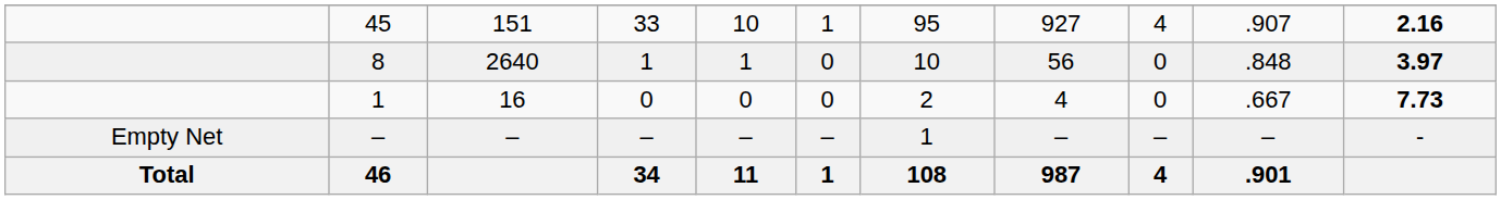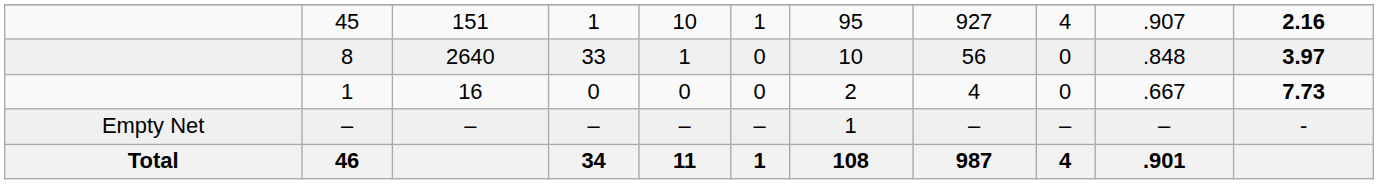 <table class="wikitable sortable" width ="1000">
 <tr align="center">
 </tr>
 <tr align="center" bgcolor="">
 <td></td>
 <td>45</td>
 <td>151</td>
-<td>33</td>
+<td>1</td>
 <td>10</td>
 <td>1</td>
 <td>95</td>
 <td>927</td>
 <td>4</td>
 <td>.907</td>
 <td><strong>2.16</strong></td>
 </tr>
 <tr align="center" bgcolor="f0f0f0">
 <td></td>
 <td>8</td>
 <td>2640</td>
-<td>1</td>
+<td>33</td>
 <td>1</td>
 <td>0</td>
 <td>10</td>
 <td>56</td>
 <td>0</td>
 <td>.848</td>
 <td><strong>3.97</strong></td>
 </tr>
 <tr align="center" bgcolor="">
 <td></td>
 <td>1</td>
 <td>16</td>
 <td>0</td>
 <td>0</td>
 <td>0</td>
 <td>2</td>
 <td>4</td>
 <td>0</td>
 <td>.667</td>
 <td><strong>7.73</strong></td>
 </tr>
 <tr align="center" bgcolor="f0f0f0">
 <td>Empty Net</td>
 <td>–</td>
 <td>–</td>
 <td>–</td>
 <td>–</td>
 <td>–</td>
 <td>1</td>
 <td>–</td>
 <td>–</td>
 <td>–</td>
 <td>-</td>
 </tr>
 <tr>
 <th>Total</th>
 <th>46</th>
 <th></th>
 <th>34</th>
 <th>11</th>
 <th>1</th>
 <th>108</th>
 <th>987</th>
 <th>4</th>
 <th>.901</th>
 <th></th>
 </tr>
 </table>
